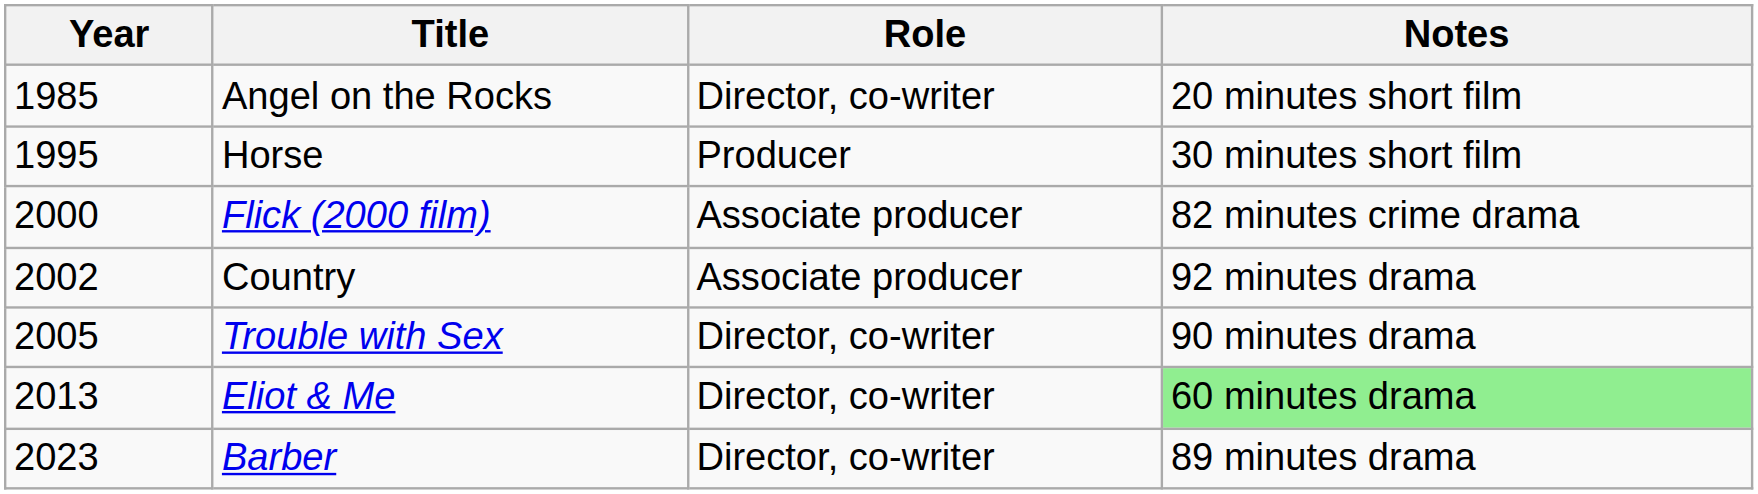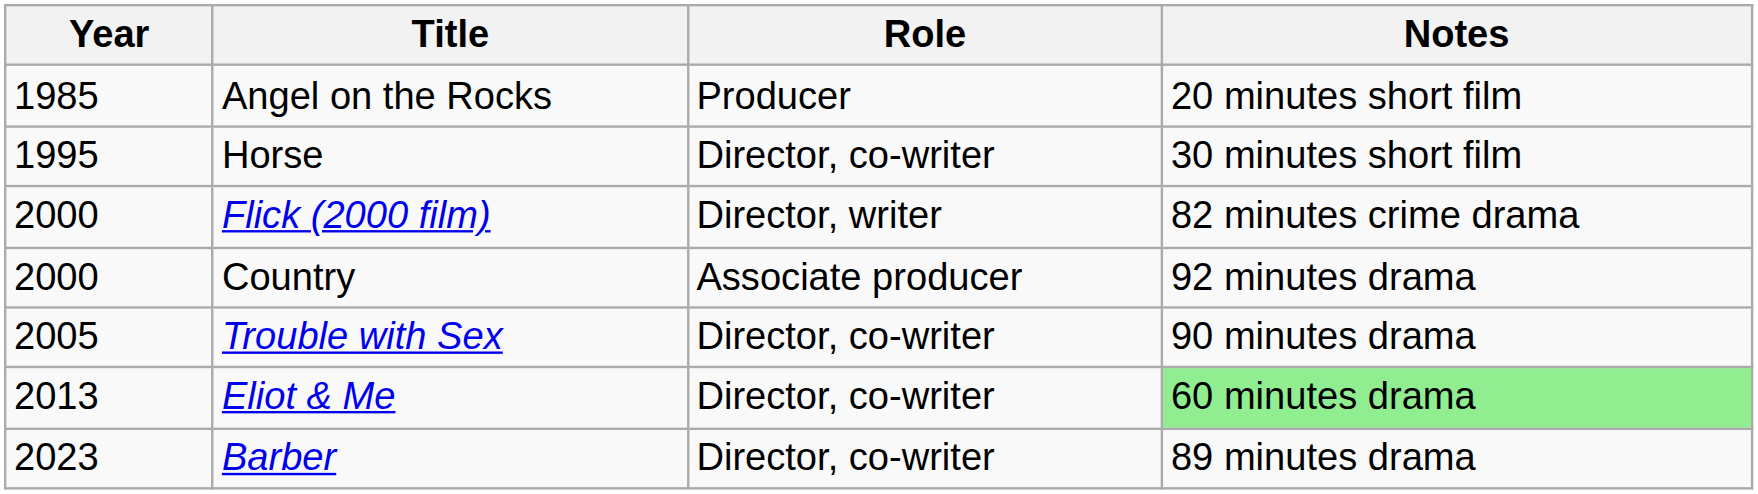 <table class=wikitable>
 <tr>
 <th style="width:5em">Year</th>
 <th style="width:12em">Title</th>
 <th style="width:12em">Role</th>
 <th style="width:15em">Notes</th>
 </tr>
 <tr>
 <td>1985</td>
 <td>Angel on the Rocks</td>
-<td>Director, co-writer</td>
+<td>Producer</td>
 <td>20 minutes short film</td>
 </tr>
 <tr>
 <td>1995</td>
 <td>Horse</td>
-<td>Producer</td>
+<td>Director, co-writer</td>
 <td>30 minutes short film</td>
 </tr>
 <tr>
 <td>2000</td>
 <td><em><a href='#'>Flick (2000 film)</a></em></td>
-<td>Associate producer</td>
+<td>Director, writer</td>
 <td>82 minutes crime drama</td>
 </tr>
 <tr>
-<td>2002</td>
+<td>2000</td>
 <td>Country</td>
 <td>Associate producer</td>
 <td>92 minutes drama</td>
 </tr>
 <tr>
 <td>2005</td>
 <td><em><a href='#'>Trouble with Sex</a></em></td>
 <td>Director, co-writer</td>
 <td>90 minutes drama</td>
 </tr>
 <tr>
 <td>2013</td>
 <td><em><a href='#'>Eliot & Me</a></em></td>
 <td>Director, co-writer</td>
 <td style="background: lightgreen;">60 minutes drama</td>
 </tr>
 <tr>
 <td>2023</td>
 <td><em><a href='#'>Barber</a></em></td>
 <td>Director, co-writer</td>
 <td>89 minutes drama</td>
 </tr>
 </table>
